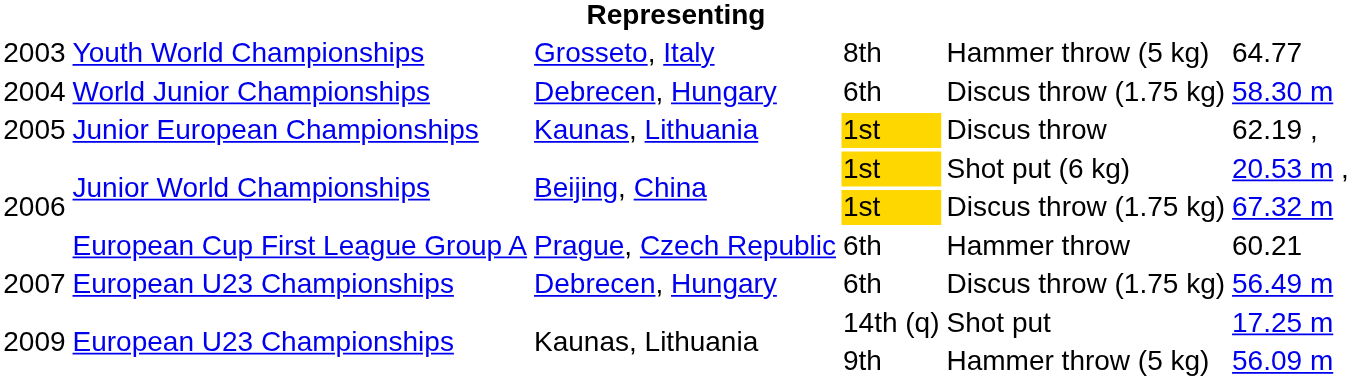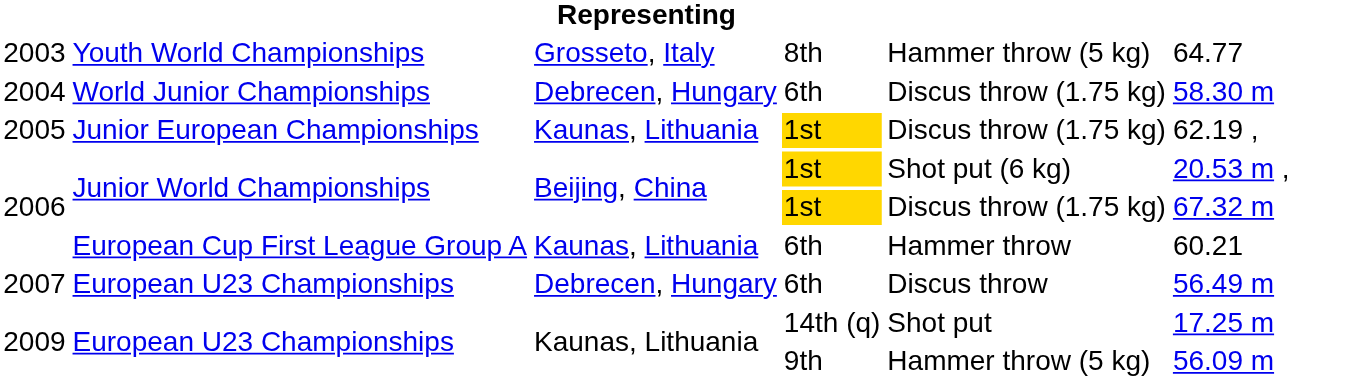 <table>
 <tr>
 <th colspan="6">Representing </th>
 </tr>
 <tr>
 <td>2003</td>
 <td><a href='#'>Youth World Championships</a></td>
 <td><a href='#'>Grosseto</a>, <a href='#'>Italy</a></td>
 <td>8th</td>
 <td>Hammer throw (5 kg)</td>
 <td>64.77 <strong></strong></td>
 </tr>
 <tr>
 <td>2004</td>
 <td><a href='#'>World Junior Championships</a></td>
 <td><a href='#'>Debrecen</a>, <a href='#'>Hungary</a></td>
 <td>6th</td>
 <td>Discus throw (1.75 kg)</td>
 <td><a href='#'>58.30 m</a> <strong></strong></td>
 </tr>
 <tr>
 <td>2005</td>
 <td><a href='#'>Junior European Championships</a></td>
 <td><a href='#'>Kaunas</a>, <a href='#'>Lithuania</a></td>
 <td bgcolor="gold">1st</td>
-<td>Discus throw</td>
+<td>Discus throw (1.75 kg)</td>
 <td>62.19 <strong></strong>, <strong></strong></td>
 </tr>
 <tr>
 <td rowspan=3>2006</td>
 <td rowspan=2><a href='#'>Junior World Championships</a></td>
 <td rowspan=2><a href='#'>Beijing</a>, <a href='#'>China</a></td>
 <td bgcolor="gold">1st</td>
 <td>Shot put (6 kg)</td>
 <td><a href='#'>20.53 m</a> <strong></strong>, <strong></strong></td>
 </tr>
 <tr>
 <td bgcolor="gold">1st</td>
 <td>Discus throw (1.75 kg)</td>
 <td><a href='#'>67.32 m</a> <strong></strong></td>
 </tr>
 <tr>
 <td><a href='#'>European Cup First League Group A</a></td>
-<td><a href='#'>Prague</a>, <a href='#'>Czech Republic</a></td>
+<td><a href='#'>Kaunas</a>, <a href='#'>Lithuania</a></td>
 <td>6th</td>
 <td>Hammer throw</td>
 <td>60.21 <strong></strong></td>
 </tr>
 <tr>
 <td>2007</td>
 <td><a href='#'>European U23 Championships</a></td>
 <td><a href='#'>Debrecen</a>, <a href='#'>Hungary</a></td>
 <td>6th</td>
-<td>Discus throw (1.75 kg)</td>
+<td>Discus throw</td>
 <td><a href='#'>56.49 m</a></td>
 </tr>
 <tr>
 <td rowspan=2>2009</td>
 <td rowspan=2><a href='#'>European U23 Championships</a></td>
 <td rowspan=2>Kaunas, Lithuania</td>
 <td>14th (q)</td>
 <td>Shot put</td>
 <td><a href='#'>17.25 m</a></td>
 </tr>
 <tr>
 <td>9th</td>
 <td>Hammer throw (5 kg)</td>
 <td><a href='#'>56.09 m</a></td>
 </tr>
 </table>
